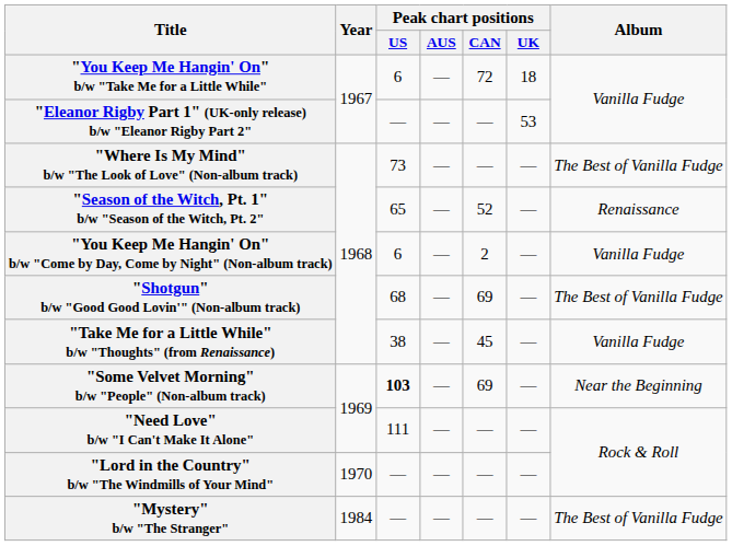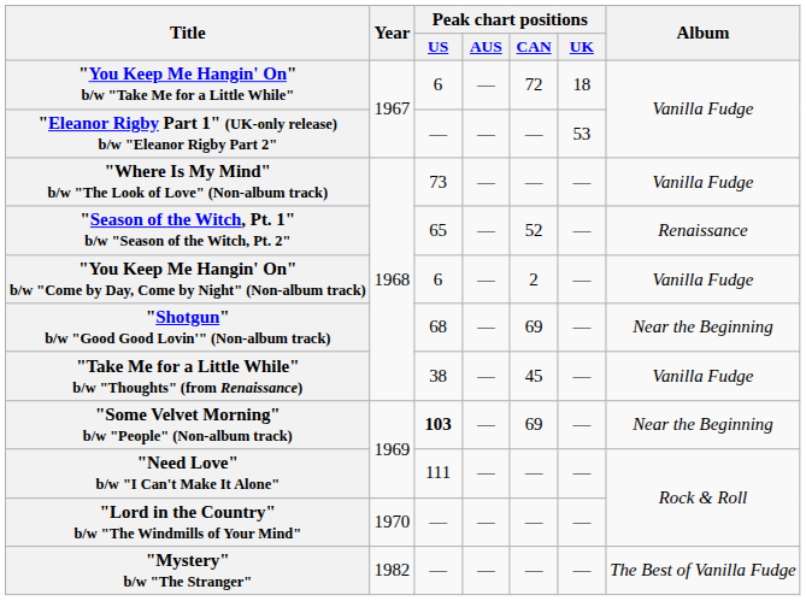 <table class="wikitable plainrowheaders" style="text-align:center;">
 <tr>
 <th rowspan="2">Title</th>
 <th rowspan="2">Year</th>
 <th colspan="4">Peak chart positions</th>
 <th rowspan="2">Album</th>
 </tr>
 <tr>
 <th scope="col" style="width:2.5em;font-size:90%;"><a href='#'>US</a></th>
 <th scope="col" style="width:2.5em;font-size:90%;"><a href='#'>AUS</a><br></th>
 <th scope="col" style="width:2.5em;font-size:90%;"><a href='#'>CAN</a></th>
 <th scope="col" style="width:2.5em;font-size:90%;"><a href='#'>UK</a><br></th>
 </tr>
 <tr>
 <th scope="row">"<a href='#'>You Keep Me Hangin' On</a>"<br><small>b/w "Take Me for a Little While"</small></th>
 <td rowspan="2">1967</td>
 <td>6</td>
 <td>—</td>
 <td>72</td>
 <td>18</td>
 <td rowspan="2"><em>Vanilla Fudge</em></td>
 </tr>
 <tr>
 <th scope="row">"<a href='#'>Eleanor Rigby</a> Part 1" <small>(UK-only release)</small><br><small>b/w "Eleanor Rigby Part 2"</small></th>
 <td>—</td>
 <td>—</td>
 <td>—</td>
 <td>53</td>
 </tr>
 <tr>
 <th scope="row">"Where Is My Mind"<br><small>b/w "The Look of Love" (Non-album track)</small></th>
 <td rowspan="5">1968</td>
 <td>73</td>
 <td>—</td>
 <td>—</td>
 <td>—</td>
-<td><em>The Best of Vanilla Fudge</em></td>
+<td><em>Vanilla Fudge</em></td>
 </tr>
 <tr>
 <th scope="row">"<a href='#'>Season of the Witch</a>, Pt. 1"<br><small>b/w "Season of the Witch, Pt. 2"</small></th>
 <td>65</td>
 <td>—</td>
 <td>52</td>
 <td>—</td>
 <td><em>Renaissance</em></td>
 </tr>
 <tr>
 <th scope="row">"You Keep Me Hangin' On"<br><small>b/w "Come by Day, Come by Night" (Non-album track)</small></th>
 <td>6</td>
 <td>—</td>
 <td>2</td>
 <td>—</td>
 <td><em>Vanilla Fudge</em></td>
 </tr>
 <tr>
 <th scope="row">"<a href='#'>Shotgun</a>" <br><small>b/w "Good Good Lovin'" (Non-album track)</small></th>
 <td>68</td>
 <td>—</td>
 <td>69</td>
 <td>—</td>
-<td><em>The Best of Vanilla Fudge</em></td>
+<td><em>Near the Beginning</em></td>
 </tr>
 <tr>
 <th scope="row">"Take Me for a Little While"<br><small>b/w "Thoughts" (from <em>Renaissance</em>)</small></th>
 <td>38</td>
 <td>—</td>
 <td>45</td>
 <td>—</td>
 <td><em>Vanilla Fudge</em></td>
 </tr>
 <tr>
 <th scope="row">"Some Velvet Morning"<br><small>b/w "People" (Non-album track)</small></th>
 <td rowspan="2">1969</td>
 <td><strong>103</strong></td>
 <td>—</td>
 <td>69</td>
 <td>—</td>
 <td><em>Near the Beginning</em></td>
 </tr>
 <tr>
 <th scope="row">"Need Love"<br><small>b/w "I Can't Make It Alone"</small></th>
 <td>111</td>
 <td>—</td>
 <td>—</td>
 <td>—</td>
 <td rowspan="2"><em>Rock & Roll</em></td>
 </tr>
 <tr>
 <th scope="row">"Lord in the Country"<br><small>b/w "The Windmills of Your Mind"</small></th>
 <td>1970</td>
 <td>—</td>
 <td>—</td>
 <td>—</td>
 <td>—</td>
 </tr>
 <tr>
 <th scope="row">"Mystery"<br><small>b/w "The Stranger"</small></th>
-<td>1984</td>
+<td>1982</td>
 <td>—</td>
 <td>—</td>
 <td>—</td>
 <td>—</td>
 <td><em>The Best of Vanilla Fudge</em></td>
 </tr>
 </table>
